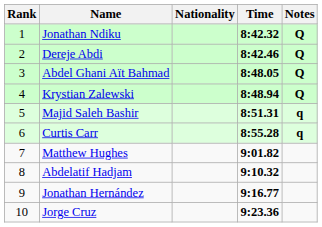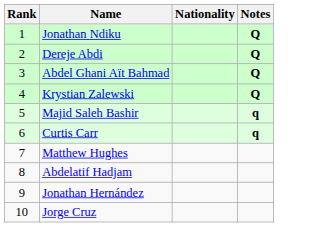 <table class="wikitable sortable" style="text-align:center">
 <tr>
 <th>Rank</th>
 <th>Name</th>
 <th>Nationality</th>
-<th>Time</th>
 <th>Notes</th>
 </tr>
 <tr bgcolor=ccffcc>
 <td>1</td>
 <td align=left><a href='#'>Jonathan Ndiku</a></td>
 <td align=left></td>
-<td><strong>8:42.32</strong></td>
 <td><strong>Q</strong></td>
 </tr>
 <tr bgcolor=ccffcc>
 <td>2</td>
 <td align=left><a href='#'>Dereje Abdi</a></td>
 <td align=left></td>
-<td><strong>8:42.46</strong></td>
 <td><strong>Q</strong></td>
 </tr>
 <tr bgcolor=ccffcc>
 <td>3</td>
 <td align=left><a href='#'>Abdel Ghani Aït Bahmad</a></td>
 <td align=left></td>
-<td><strong>8:48.05</strong></td>
 <td><strong>Q</strong></td>
 </tr>
 <tr bgcolor=ccffcc>
 <td>4</td>
 <td align=left><a href='#'>Krystian Zalewski</a></td>
 <td align=left></td>
-<td><strong>8:48.94</strong></td>
 <td><strong>Q</strong></td>
 </tr>
 <tr bgcolor=ddffdd>
 <td>5</td>
 <td align=left><a href='#'>Majid Saleh Bashir</a></td>
 <td align=left></td>
-<td><strong>8:51.31</strong></td>
 <td><strong>q</strong></td>
 </tr>
 <tr bgcolor=ddffdd>
 <td>6</td>
 <td align=left><a href='#'>Curtis Carr</a></td>
 <td align=left></td>
-<td><strong>8:55.28</strong></td>
 <td><strong>q</strong></td>
 </tr>
 <tr>
 <td>7</td>
 <td align=left><a href='#'>Matthew Hughes</a></td>
 <td align=left></td>
-<td><strong>9:01.82</strong></td>
 <td></td>
 </tr>
 <tr>
 <td>8</td>
 <td align=left><a href='#'>Abdelatif Hadjam</a></td>
 <td align=left></td>
-<td><strong>9:10.32</strong></td>
 <td></td>
 </tr>
 <tr>
 <td>9</td>
 <td align=left><a href='#'>Jonathan Hernández</a></td>
 <td align=left></td>
-<td><strong>9:16.77</strong></td>
 <td></td>
 </tr>
 <tr>
 <td>10</td>
 <td align=left><a href='#'>Jorge Cruz</a></td>
 <td align=left></td>
-<td><strong>9:23.36</strong></td>
 <td></td>
 </tr>
 </table>
